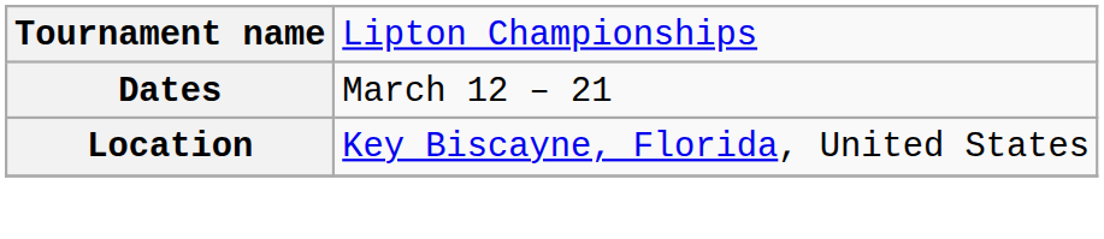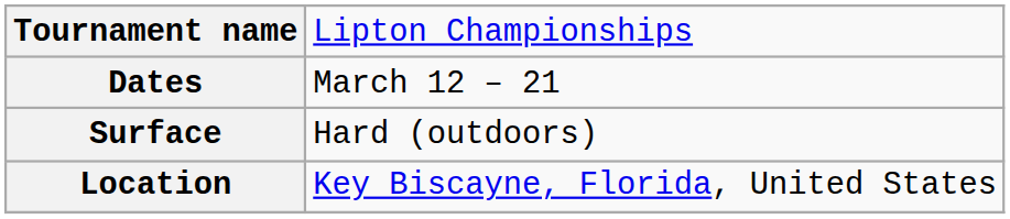 <table class="wikitable">
 <tr>
 <th>Tournament name</th>
 <td><a href='#'>Lipton Championships</a></td>
 </tr>
 <tr>
 <th>Dates</th>
 <td>March 12 – 21</td>
 </tr>
 <tr>
+<th>Surface</th>
+<td>Hard (outdoors)</td>
+</tr>
+<tr>
 <th>Location</th>
 <td><a href='#'>Key Biscayne, Florida</a>, United States</td>
 </tr>
 <tr>
 </tr>
 </table>
